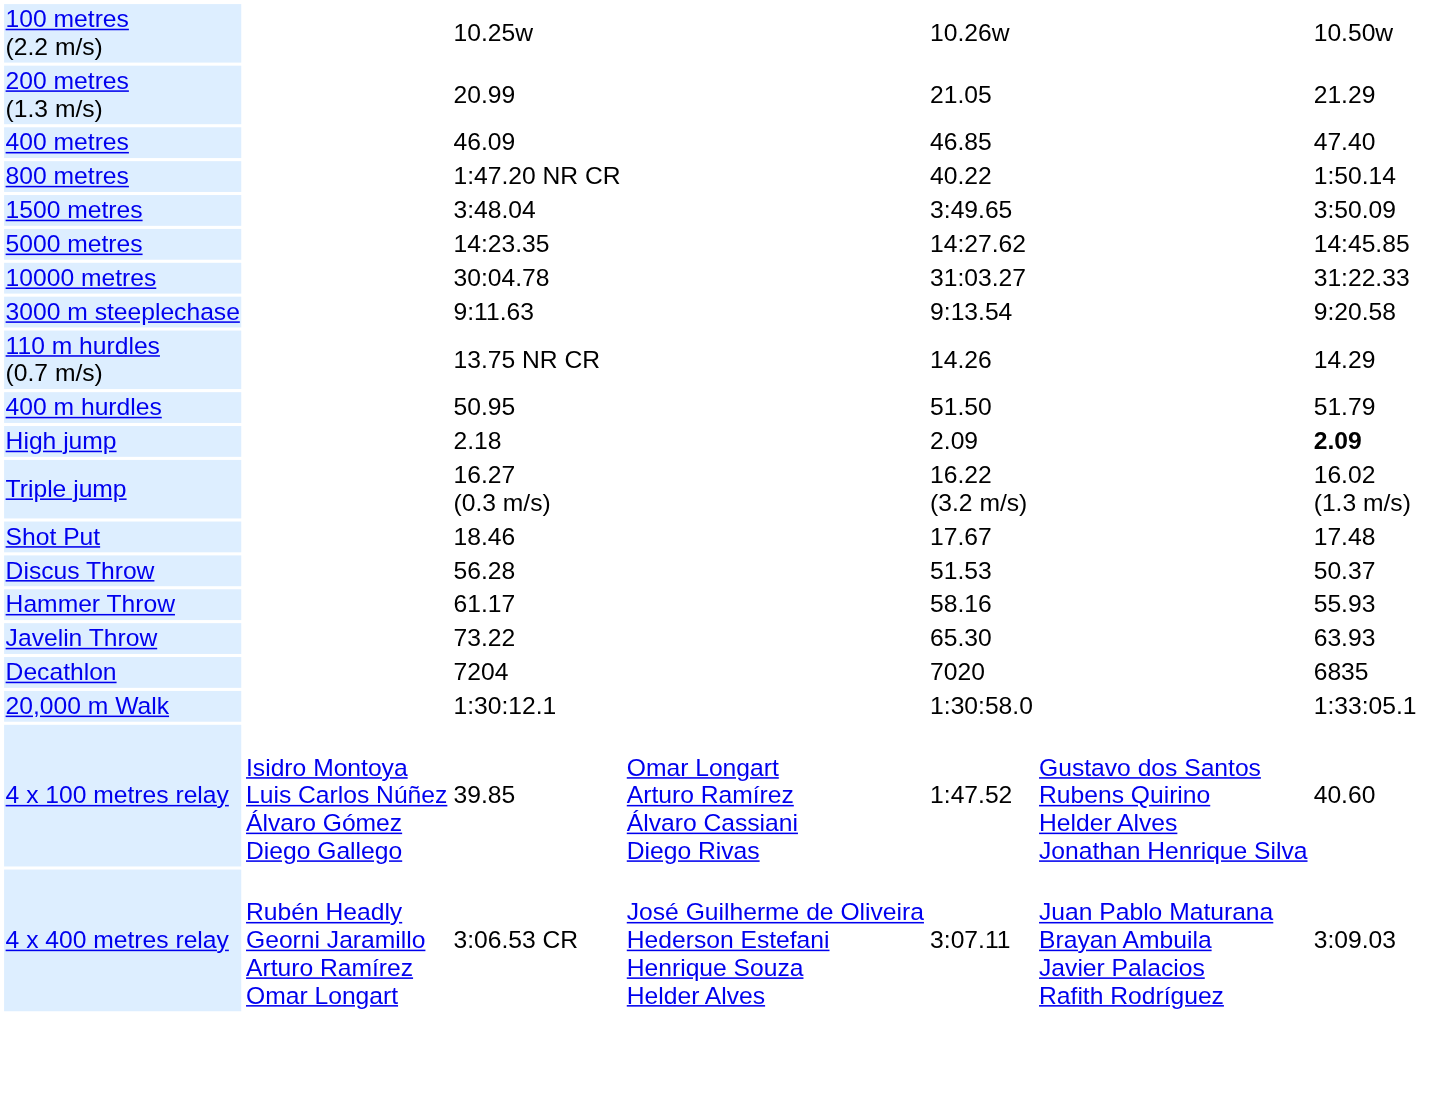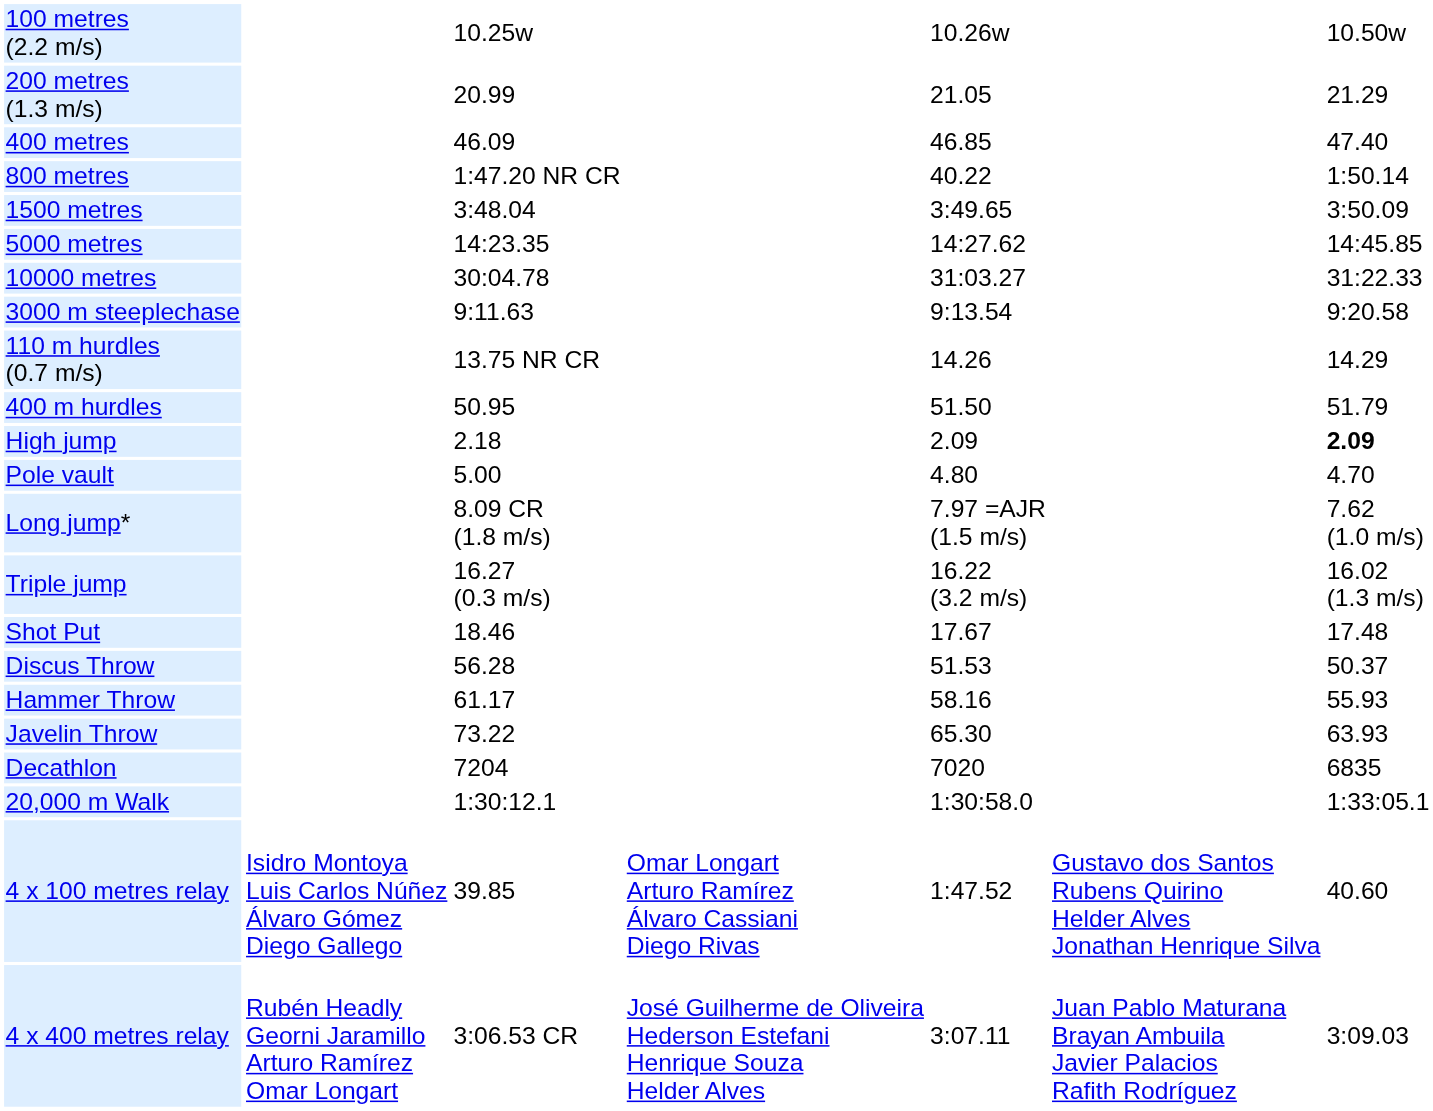 <table>
 <tr>
 <td bgcolor = DDEEFF><a href='#'>100 metres</a> <br> (2.2 m/s)<br></td>
 <td></td>
 <td>10.25w</td>
 <td></td>
 <td>10.26w</td>
 <td></td>
 <td>10.50w</td>
 </tr>
 <tr>
 <td bgcolor = DDEEFF><a href='#'>200 metres</a> <br> (1.3 m/s)<br></td>
 <td></td>
 <td>20.99</td>
 <td></td>
 <td>21.05</td>
 <td></td>
 <td>21.29</td>
 </tr>
 <tr>
 <td bgcolor = DDEEFF><a href='#'>400 metres</a><br></td>
 <td></td>
 <td>46.09</td>
 <td></td>
 <td>46.85</td>
 <td></td>
 <td>47.40</td>
 </tr>
 <tr>
 <td bgcolor = DDEEFF><a href='#'>800 metres</a><br></td>
 <td></td>
 <td>1:47.20  NR CR</td>
 <td></td>
 <td>40.22</td>
 <td></td>
 <td>1:50.14</td>
 </tr>
 <tr>
 <td bgcolor = DDEEFF><a href='#'>1500 metres</a><br></td>
 <td></td>
 <td>3:48.04</td>
 <td></td>
 <td>3:49.65</td>
 <td></td>
 <td>3:50.09</td>
 </tr>
 <tr>
 <td bgcolor = DDEEFF><a href='#'>5000 metres</a><br></td>
 <td></td>
 <td>14:23.35</td>
 <td></td>
 <td>14:27.62</td>
 <td></td>
 <td>14:45.85</td>
 </tr>
 <tr>
 <td bgcolor = DDEEFF><a href='#'>10000 metres</a><br></td>
 <td></td>
 <td>30:04.78</td>
 <td></td>
 <td>31:03.27</td>
 <td></td>
 <td>31:22.33</td>
 </tr>
 <tr>
 <td bgcolor = DDEEFF><a href='#'>3000 m steeplechase</a><br></td>
 <td></td>
 <td>9:11.63</td>
 <td></td>
 <td>9:13.54</td>
 <td></td>
 <td>9:20.58</td>
 </tr>
 <tr>
 <td bgcolor = DDEEFF><a href='#'>110 m hurdles</a> <br> (0.7 m/s)<br></td>
 <td></td>
 <td>13.75 NR CR</td>
 <td></td>
 <td>14.26</td>
 <td></td>
 <td>14.29</td>
 </tr>
 <tr>
 <td bgcolor = DDEEFF><a href='#'>400 m hurdles</a><br></td>
 <td></td>
 <td>50.95</td>
 <td></td>
 <td>51.50</td>
 <td></td>
 <td>51.79</td>
 </tr>
 <tr>
 <td bgcolor = DDEEFF><a href='#'>High jump</a><br></td>
 <td></td>
 <td>2.18</td>
 <td></td>
 <td>2.09</td>
 <td></td>
 <td><strong>2.09</strong></td>
 </tr>
 <tr>
+<td bgcolor = DDEEFF><a href='#'>Pole vault</a><br></td>
+<td></td>
+<td>5.00</td>
+<td></td>
+<td>4.80</td>
+<td></td>
+<td>4.70</td>
+</tr>
+<tr>
+<td bgcolor = DDEEFF><a href='#'>Long jump</a>*<br></td>
+<td></td>
+<td>8.09 CR <br> (1.8 m/s)</td>
+<td></td>
+<td>7.97 =AJR  <br> (1.5 m/s)</td>
+<td></td>
+<td>7.62  <br> (1.0 m/s)</td>
+</tr>
+<tr>
 <td bgcolor = DDEEFF><a href='#'>Triple jump</a><br></td>
 <td></td>
 <td>16.27  <br> (0.3 m/s)</td>
 <td></td>
 <td>16.22  <br> (3.2 m/s)</td>
 <td></td>
 <td>16.02  <br> (1.3 m/s)</td>
 </tr>
 <tr>
 <td bgcolor = DDEEFF><a href='#'>Shot Put</a><br></td>
 <td></td>
 <td>18.46</td>
 <td></td>
 <td>17.67</td>
 <td></td>
 <td>17.48</td>
 </tr>
 <tr>
 <td bgcolor = DDEEFF><a href='#'>Discus Throw</a><br></td>
 <td></td>
 <td>56.28</td>
 <td></td>
 <td>51.53</td>
 <td></td>
 <td>50.37</td>
 </tr>
 <tr>
 <td bgcolor = DDEEFF><a href='#'>Hammer Throw</a><br></td>
 <td></td>
 <td>61.17</td>
 <td></td>
 <td>58.16</td>
 <td></td>
 <td>55.93</td>
 </tr>
 <tr>
 <td bgcolor = DDEEFF><a href='#'>Javelin Throw</a><br></td>
 <td></td>
 <td>73.22</td>
 <td></td>
 <td>65.30</td>
 <td></td>
 <td>63.93</td>
 </tr>
 <tr>
 <td bgcolor = DDEEFF><a href='#'>Decathlon</a><br></td>
 <td></td>
 <td>7204</td>
 <td></td>
 <td>7020</td>
 <td></td>
 <td>6835</td>
 </tr>
 <tr>
 <td bgcolor = DDEEFF><a href='#'>20,000 m Walk</a><br></td>
 <td></td>
 <td>1:30:12.1</td>
 <td></td>
 <td>1:30:58.0</td>
 <td></td>
 <td>1:33:05.1</td>
 </tr>
 <tr>
 <td bgcolor = DDEEFF><a href='#'>4 x 100 metres relay</a><br></td>
 <td>  <br> <a href='#'>Isidro Montoya</a> <br> <a href='#'>Luis Carlos Núñez</a> <br> <a href='#'>Álvaro Gómez</a> <br> <a href='#'>Diego Gallego</a></td>
 <td>39.85</td>
 <td>  <br> <a href='#'>Omar Longart</a> <br> <a href='#'>Arturo Ramírez</a> <br> <a href='#'>Álvaro Cassiani</a> <br> <a href='#'>Diego Rivas</a></td>
 <td>1:47.52</td>
 <td>  <br> <a href='#'>Gustavo dos Santos</a> <br> <a href='#'>Rubens Quirino</a> <br> <a href='#'>Helder Alves</a> <br> <a href='#'>Jonathan Henrique Silva</a></td>
 <td>40.60</td>
 </tr>
 <tr>
 <td bgcolor = DDEEFF><a href='#'>4 x 400 metres relay</a><br></td>
 <td>  <br> <a href='#'>Rubén Headly</a> <br> <a href='#'>Georni Jaramillo</a> <br> <a href='#'>Arturo Ramírez</a> <br> <a href='#'>Omar Longart</a></td>
 <td>3:06.53 CR</td>
 <td>  <br> <a href='#'>José Guilherme de Oliveira</a> <br> <a href='#'>Hederson Estefani</a> <br> <a href='#'>Henrique Souza</a> <br> <a href='#'>Helder Alves</a></td>
 <td>3:07.11</td>
 <td>  <br> <a href='#'>Juan Pablo Maturana</a> <br> <a href='#'>Brayan Ambuila</a> <br> <a href='#'>Javier Palacios</a> <br> <a href='#'>Rafith Rodríguez</a></td>
 <td>3:09.03</td>
 </tr>
 </table>
